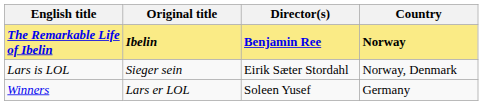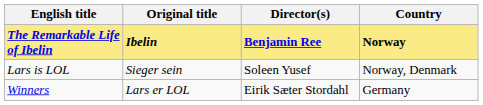 <table class="sortable wikitable" width="95%" cellpadding="5">
 <tr>
 <th width="20%">English title</th>
 <th width="20%">Original title</th>
 <th width="20%">Director(s)</th>
 <th width="20%">Country</th>
 </tr>
 <tr>
 <td style="background:#FAEB86"><strong><em><a href='#'>The Remarkable Life of Ibelin</a></em></strong></td>
 <td style="background:#FAEB86"><strong><em>Ibelin</em></strong></td>
 <td style="background:#FAEB86"><strong><a href='#'>Benjamin Ree</a></strong></td>
 <td style="background:#FAEB86"><strong>Norway</strong></td>
 </tr>
 <tr>
 <td><em>Lars is LOL</em></td>
 <td><em>Sieger sein</em></td>
-<td>Eirik Sæter Stordahl</td>
+<td>Soleen Yusef</td>
 <td>Norway, Denmark</td>
 </tr>
 <tr>
 <td><em><a href='#'>Winners</a></em></td>
 <td><em>Lars er LOL</em></td>
-<td>Soleen Yusef</td>
+<td>Eirik Sæter Stordahl</td>
 <td>Germany</td>
 </tr>
 </table>
